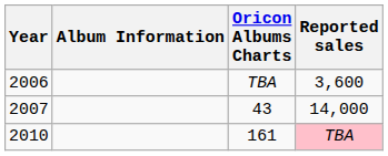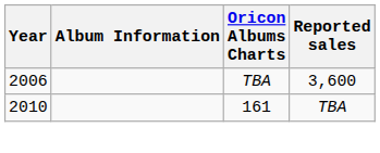 <table class="wikitable">
 <tr>
 <th rowspan="1">Year</th>
 <th rowspan="1">Album Information</th>
 <th colspan="1"><a href='#'>Oricon</a><br>Albums<br>Charts<br></th>
 <th colspan="1">Reported<br>sales</th>
 </tr>
 <tr>
 <td align="center">2006</td>
 <td><br></td>
 <td align="center"><em>TBA</em></td>
 <td align="center">3,600</td>
 </tr>
 <tr>
-<td align="center">2007</td>
-<td><br></td>
-<td align="center">43</td>
-<td align="center">14,000</td>
-</tr>
-<tr>
 <td align="center">2010</td>
 <td><br></td>
 <td align="center">161</td>
-<td align="center" style="background: pink;"><em>TBA</em></td>
+<td align="center"><em>TBA</em></td>
 </tr>
 </table>
